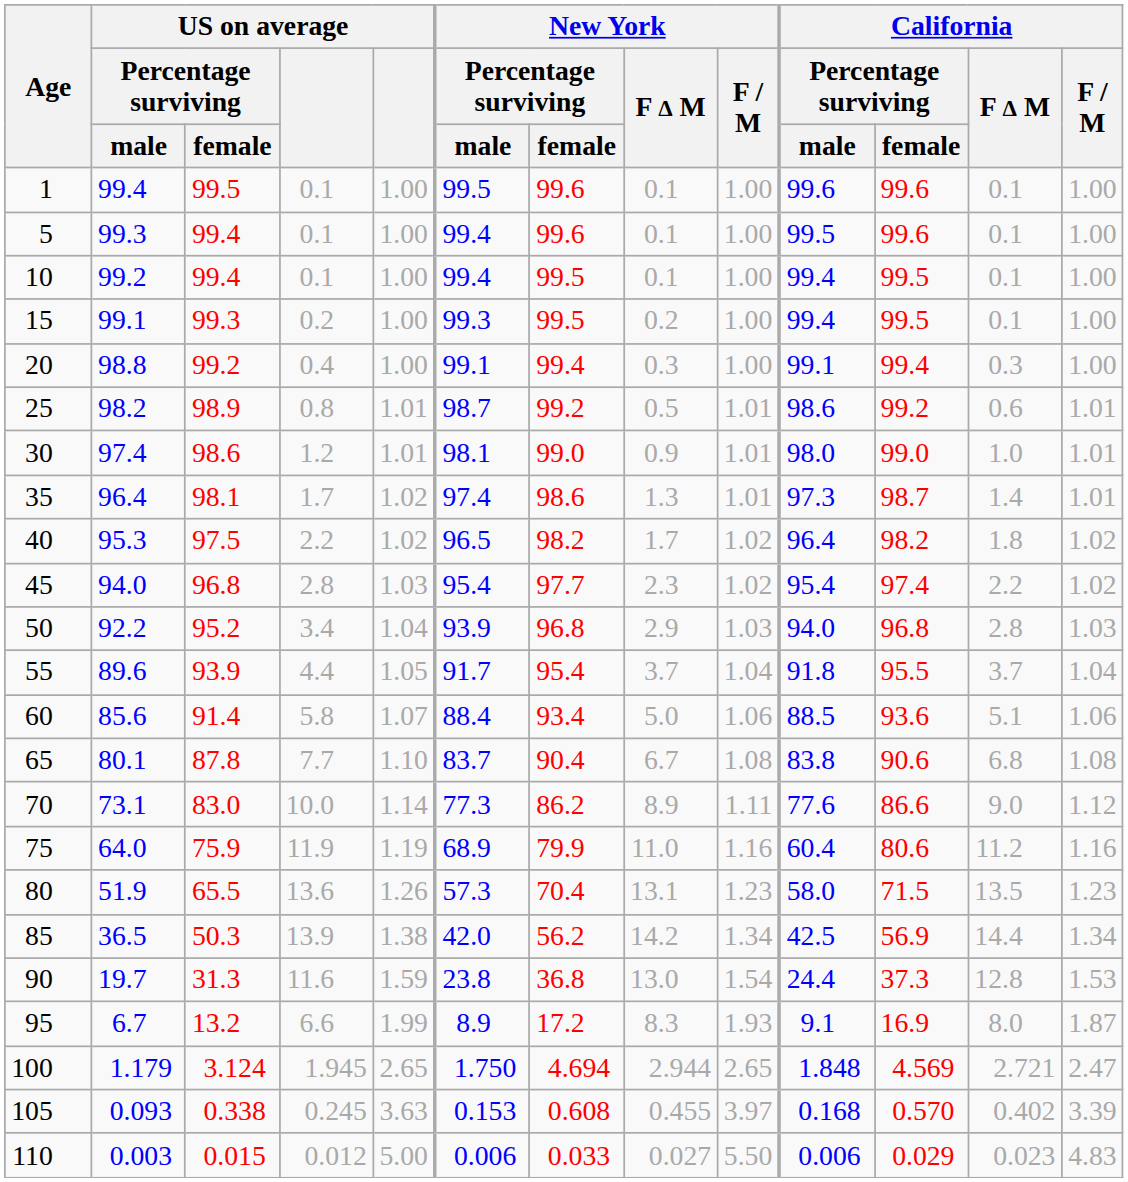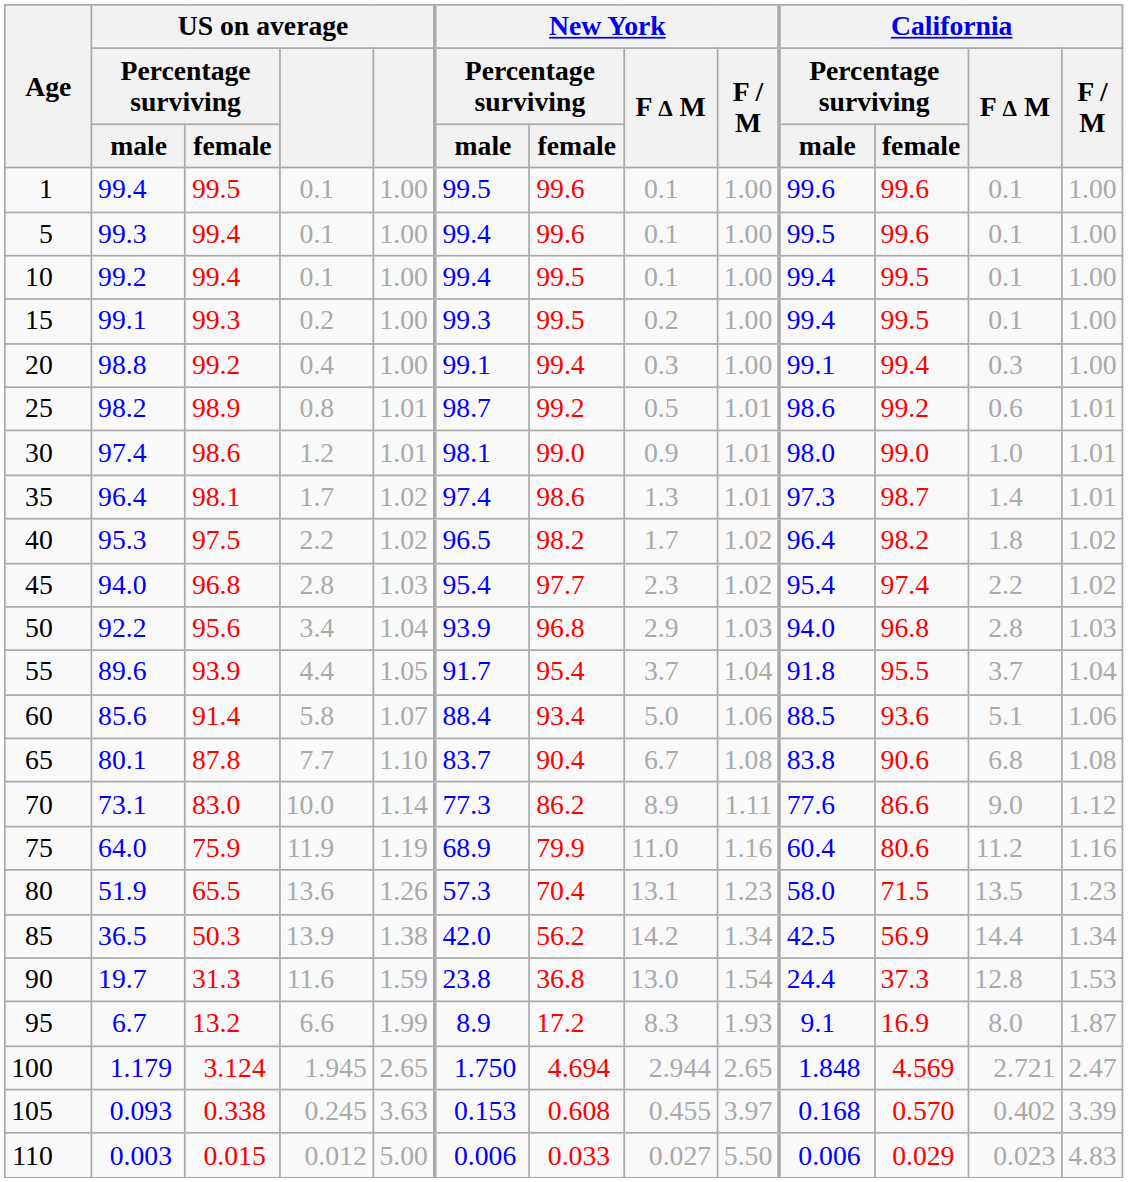 <table class="wikitable mw-datatable sticky-header-multi sortable col5center col9center col13center" style="text-align:right;">
 <tr>
 <th rowspan=3 class="unsortable" style="vertical-align:middle;">Age</th>
 <th colspan=4>US on average</th>
 <th colspan=4 style="border-left-width:2px;"><a href='#'>New York</a></th>
 <th colspan=4 style="border-left-width:2px;"><a href='#'>California</a></th>
 </tr>
 <tr>
 <th colspan=2>Percentage surviving</th>
 <th rowspan=2 class="unsortable" style="vertical-align:middle;width:7ex;"></th>
 <th rowspan=2 class="unsortable" style="vertical-align:middle;width:6ex;"></th>
 <th colspan=2 style="border-left-width:2px;">Percentage surviving</th>
 <th rowspan=2 class="unsortable" style="vertical-align:middle;width:7ex;">F <small>Δ</small> M</th>
 <th rowspan=2 class="unsortable" style="vertical-align:middle;width:6ex;">F / M</th>
 <th colspan=2 style="border-left-width:2px;">Percentage surviving</th>
 <th rowspan=2 class="unsortable" style="vertical-align:middle;width:7ex;">F <small>Δ</small> M</th>
 <th rowspan=2 class="unsortable" style="vertical-align:middle;width:6ex;">F / M</th>
 </tr>
 <tr>
 <th class="unsortable" style="vertical-align:middle;">male</th>
 <th class="unsortable" style="vertical-align:middle;">female</th>
 <th class="unsortable" style="vertical-align:middle;border-left-width:2px;">male</th>
 <th class="unsortable" style="vertical-align:middle;">female</th>
 <th class="unsortable" style="vertical-align:middle;border-left-width:2px;">male</th>
 <th class="unsortable" style="vertical-align:middle;">female</th>
 </tr>
 <tr>
 <td style="padding-right:3ex;">1</td>
 <td style="color:blue;padding-right:3ex;">99.4</td>
 <td style="color:red;padding-right:3ex;">99.5</td>
 <td style="color:darkgray;padding-right:3ex;">0.1</td>
 <td style="color:darkgray;">1.00</td>
 <td style="color:blue;padding-right:3ex;border-left-width:2px;">99.5</td>
 <td style="color:red;padding-right:3ex;">99.6</td>
 <td style="color:darkgray;padding-right:3ex;">0.1</td>
 <td style="color:darkgray;">1.00</td>
 <td style="color:blue;padding-right:3ex;border-left-width:2px;">99.6</td>
 <td style="color:red;padding-right:3ex;">99.6</td>
 <td style="color:darkgray;padding-right:3ex;">0.1</td>
 <td style="color:darkgray;">1.00</td>
 </tr>
 <tr>
 <td style="padding-right:3ex;">5</td>
 <td style="color:blue;padding-right:3ex;">99.3</td>
 <td style="color:red;padding-right:3ex;">99.4</td>
 <td style="color:darkgray;padding-right:3ex;">0.1</td>
 <td style="color:darkgray;">1.00</td>
 <td style="color:blue;padding-right:3ex;border-left-width:2px;">99.4</td>
 <td style="color:red;padding-right:3ex;">99.6</td>
 <td style="color:darkgray;padding-right:3ex;">0.1</td>
 <td style="color:darkgray;">1.00</td>
 <td style="color:blue;padding-right:3ex;border-left-width:2px;">99.5</td>
 <td style="color:red;padding-right:3ex;">99.6</td>
 <td style="color:darkgray;padding-right:3ex;">0.1</td>
 <td style="color:darkgray;">1.00</td>
 </tr>
 <tr>
 <td style="padding-right:3ex;">10</td>
 <td style="color:blue;padding-right:3ex;">99.2</td>
 <td style="color:red;padding-right:3ex;">99.4</td>
 <td style="color:darkgray;padding-right:3ex;">0.1</td>
 <td style="color:darkgray;">1.00</td>
 <td style="color:blue;padding-right:3ex;border-left-width:2px;">99.4</td>
 <td style="color:red;padding-right:3ex;">99.5</td>
 <td style="color:darkgray;padding-right:3ex;">0.1</td>
 <td style="color:darkgray;">1.00</td>
 <td style="color:blue;padding-right:3ex;border-left-width:2px;">99.4</td>
 <td style="color:red;padding-right:3ex;">99.5</td>
 <td style="color:darkgray;padding-right:3ex;">0.1</td>
 <td style="color:darkgray;">1.00</td>
 </tr>
 <tr>
 <td style="padding-right:3ex;">15</td>
 <td style="color:blue;padding-right:3ex;">99.1</td>
 <td style="color:red;padding-right:3ex;">99.3</td>
 <td style="color:darkgray;padding-right:3ex;">0.2</td>
 <td style="color:darkgray;">1.00</td>
 <td style="color:blue;padding-right:3ex;border-left-width:2px;">99.3</td>
 <td style="color:red;padding-right:3ex;">99.5</td>
 <td style="color:darkgray;padding-right:3ex;">0.2</td>
 <td style="color:darkgray;">1.00</td>
 <td style="color:blue;padding-right:3ex;border-left-width:2px;">99.4</td>
 <td style="color:red;padding-right:3ex;">99.5</td>
 <td style="color:darkgray;padding-right:3ex;">0.1</td>
 <td style="color:darkgray;">1.00</td>
 </tr>
 <tr>
 <td style="padding-right:3ex;">20</td>
 <td style="color:blue;padding-right:3ex;">98.8</td>
 <td style="color:red;padding-right:3ex;">99.2</td>
 <td style="color:darkgray;padding-right:3ex;">0.4</td>
 <td style="color:darkgray;">1.00</td>
 <td style="color:blue;padding-right:3ex;border-left-width:2px;">99.1</td>
 <td style="color:red;padding-right:3ex;">99.4</td>
 <td style="color:darkgray;padding-right:3ex;">0.3</td>
 <td style="color:darkgray;">1.00</td>
 <td style="color:blue;padding-right:3ex;border-left-width:2px;">99.1</td>
 <td style="color:red;padding-right:3ex;">99.4</td>
 <td style="color:darkgray;padding-right:3ex;">0.3</td>
 <td style="color:darkgray;">1.00</td>
 </tr>
 <tr>
 <td style="padding-right:3ex;">25</td>
 <td style="color:blue;padding-right:3ex;">98.2</td>
 <td style="color:red;padding-right:3ex;">98.9</td>
 <td style="color:darkgray;padding-right:3ex;">0.8</td>
 <td style="color:darkgray;">1.01</td>
 <td style="color:blue;padding-right:3ex;border-left-width:2px;">98.7</td>
 <td style="color:red;padding-right:3ex;">99.2</td>
 <td style="color:darkgray;padding-right:3ex;">0.5</td>
 <td style="color:darkgray;">1.01</td>
 <td style="color:blue;padding-right:3ex;border-left-width:2px;">98.6</td>
 <td style="color:red;padding-right:3ex;">99.2</td>
 <td style="color:darkgray;padding-right:3ex;">0.6</td>
 <td style="color:darkgray;">1.01</td>
 </tr>
 <tr>
 <td style="padding-right:3ex;">30</td>
 <td style="color:blue;padding-right:3ex;">97.4</td>
 <td style="color:red;padding-right:3ex;">98.6</td>
 <td style="color:darkgray;padding-right:3ex;">1.2</td>
 <td style="color:darkgray;">1.01</td>
 <td style="color:blue;padding-right:3ex;border-left-width:2px;">98.1</td>
 <td style="color:red;padding-right:3ex;">99.0</td>
 <td style="color:darkgray;padding-right:3ex;">0.9</td>
 <td style="color:darkgray;">1.01</td>
 <td style="color:blue;padding-right:3ex;border-left-width:2px;">98.0</td>
 <td style="color:red;padding-right:3ex;">99.0</td>
 <td style="color:darkgray;padding-right:3ex;">1.0</td>
 <td style="color:darkgray;">1.01</td>
 </tr>
 <tr>
 <td style="padding-right:3ex;">35</td>
 <td style="color:blue;padding-right:3ex;">96.4</td>
 <td style="color:red;padding-right:3ex;">98.1</td>
 <td style="color:darkgray;padding-right:3ex;">1.7</td>
 <td style="color:darkgray;">1.02</td>
 <td style="color:blue;padding-right:3ex;border-left-width:2px;">97.4</td>
 <td style="color:red;padding-right:3ex;">98.6</td>
 <td style="color:darkgray;padding-right:3ex;">1.3</td>
 <td style="color:darkgray;">1.01</td>
 <td style="color:blue;padding-right:3ex;border-left-width:2px;">97.3</td>
 <td style="color:red;padding-right:3ex;">98.7</td>
 <td style="color:darkgray;padding-right:3ex;">1.4</td>
 <td style="color:darkgray;">1.01</td>
 </tr>
 <tr>
 <td style="padding-right:3ex;">40</td>
 <td style="color:blue;padding-right:3ex;">95.3</td>
 <td style="color:red;padding-right:3ex;">97.5</td>
 <td style="color:darkgray;padding-right:3ex;">2.2</td>
 <td style="color:darkgray;">1.02</td>
 <td style="color:blue;padding-right:3ex;border-left-width:2px;">96.5</td>
 <td style="color:red;padding-right:3ex;">98.2</td>
 <td style="color:darkgray;padding-right:3ex;">1.7</td>
 <td style="color:darkgray;">1.02</td>
 <td style="color:blue;padding-right:3ex;border-left-width:2px;">96.4</td>
 <td style="color:red;padding-right:3ex;">98.2</td>
 <td style="color:darkgray;padding-right:3ex;">1.8</td>
 <td style="color:darkgray;">1.02</td>
 </tr>
 <tr>
 <td style="padding-right:3ex;">45</td>
 <td style="color:blue;padding-right:3ex;">94.0</td>
 <td style="color:red;padding-right:3ex;">96.8</td>
 <td style="color:darkgray;padding-right:3ex;">2.8</td>
 <td style="color:darkgray;">1.03</td>
 <td style="color:blue;padding-right:3ex;border-left-width:2px;">95.4</td>
 <td style="color:red;padding-right:3ex;">97.7</td>
 <td style="color:darkgray;padding-right:3ex;">2.3</td>
 <td style="color:darkgray;">1.02</td>
 <td style="color:blue;padding-right:3ex;border-left-width:2px;">95.4</td>
 <td style="color:red;padding-right:3ex;">97.4</td>
 <td style="color:darkgray;padding-right:3ex;">2.2</td>
 <td style="color:darkgray;">1.02</td>
 </tr>
 <tr>
 <td style="padding-right:3ex;">50</td>
 <td style="color:blue;padding-right:3ex;">92.2</td>
-<td style="color:red;padding-right:3ex;">95.2</td>
+<td style="color:red;padding-right:3ex;">95.6</td>
 <td style="color:darkgray;padding-right:3ex;">3.4</td>
 <td style="color:darkgray;">1.04</td>
 <td style="color:blue;padding-right:3ex;border-left-width:2px;">93.9</td>
 <td style="color:red;padding-right:3ex;">96.8</td>
 <td style="color:darkgray;padding-right:3ex;">2.9</td>
 <td style="color:darkgray;">1.03</td>
 <td style="color:blue;padding-right:3ex;border-left-width:2px;">94.0</td>
 <td style="color:red;padding-right:3ex;">96.8</td>
 <td style="color:darkgray;padding-right:3ex;">2.8</td>
 <td style="color:darkgray;">1.03</td>
 </tr>
 <tr>
 <td style="padding-right:3ex;">55</td>
 <td style="color:blue;padding-right:3ex;">89.6</td>
 <td style="color:red;padding-right:3ex;">93.9</td>
 <td style="color:darkgray;padding-right:3ex;">4.4</td>
 <td style="color:darkgray;">1.05</td>
 <td style="color:blue;padding-right:3ex;border-left-width:2px;">91.7</td>
 <td style="color:red;padding-right:3ex;">95.4</td>
 <td style="color:darkgray;padding-right:3ex;">3.7</td>
 <td style="color:darkgray;">1.04</td>
 <td style="color:blue;padding-right:3ex;border-left-width:2px;">91.8</td>
 <td style="color:red;padding-right:3ex;">95.5</td>
 <td style="color:darkgray;padding-right:3ex;">3.7</td>
 <td style="color:darkgray;">1.04</td>
 </tr>
 <tr>
 <td style="padding-right:3ex;">60</td>
 <td style="color:blue;padding-right:3ex;">85.6</td>
 <td style="color:red;padding-right:3ex;">91.4</td>
 <td style="color:darkgray;padding-right:3ex;">5.8</td>
 <td style="color:darkgray;">1.07</td>
 <td style="color:blue;padding-right:3ex;border-left-width:2px;">88.4</td>
 <td style="color:red;padding-right:3ex;">93.4</td>
 <td style="color:darkgray;padding-right:3ex;">5.0</td>
 <td style="color:darkgray;">1.06</td>
 <td style="color:blue;padding-right:3ex;border-left-width:2px;">88.5</td>
 <td style="color:red;padding-right:3ex;">93.6</td>
 <td style="color:darkgray;padding-right:3ex;">5.1</td>
 <td style="color:darkgray;">1.06</td>
 </tr>
 <tr>
 <td style="padding-right:3ex;">65</td>
 <td style="color:blue;padding-right:3ex;">80.1</td>
 <td style="color:red;padding-right:3ex;">87.8</td>
 <td style="color:darkgray;padding-right:3ex;">7.7</td>
 <td style="color:darkgray;">1.10</td>
 <td style="color:blue;padding-right:3ex;border-left-width:2px;">83.7</td>
 <td style="color:red;padding-right:3ex;">90.4</td>
 <td style="color:darkgray;padding-right:3ex;">6.7</td>
 <td style="color:darkgray;">1.08</td>
 <td style="color:blue;padding-right:3ex;border-left-width:2px;">83.8</td>
 <td style="color:red;padding-right:3ex;">90.6</td>
 <td style="color:darkgray;padding-right:3ex;">6.8</td>
 <td style="color:darkgray;">1.08</td>
 </tr>
 <tr>
 <td style="padding-right:3ex;">70</td>
 <td style="color:blue;padding-right:3ex;">73.1</td>
 <td style="color:red;padding-right:3ex;">83.0</td>
 <td style="color:darkgray;padding-right:3ex;">10.0</td>
 <td style="color:darkgray;">1.14</td>
 <td style="color:blue;padding-right:3ex;border-left-width:2px;">77.3</td>
 <td style="color:red;padding-right:3ex;">86.2</td>
 <td style="color:darkgray;padding-right:3ex;">8.9</td>
 <td style="color:darkgray;">1.11</td>
 <td style="color:blue;padding-right:3ex;border-left-width:2px;">77.6</td>
 <td style="color:red;padding-right:3ex;">86.6</td>
 <td style="color:darkgray;padding-right:3ex;">9.0</td>
 <td style="color:darkgray;">1.12</td>
 </tr>
 <tr>
 <td style="padding-right:3ex;">75</td>
 <td style="color:blue;padding-right:3ex;">64.0</td>
 <td style="color:red;padding-right:3ex;">75.9</td>
 <td style="color:darkgray;padding-right:3ex;">11.9</td>
 <td style="color:darkgray;">1.19</td>
 <td style="color:blue;padding-right:3ex;border-left-width:2px;">68.9</td>
 <td style="color:red;padding-right:3ex;">79.9</td>
 <td style="color:darkgray;padding-right:3ex;">11.0</td>
 <td style="color:darkgray;">1.16</td>
 <td style="color:blue;padding-right:3ex;border-left-width:2px;">60.4</td>
 <td style="color:red;padding-right:3ex;">80.6</td>
 <td style="color:darkgray;padding-right:3ex;">11.2</td>
 <td style="color:darkgray;">1.16</td>
 </tr>
 <tr>
 <td style="padding-right:3ex;">80</td>
 <td style="color:blue;padding-right:3ex;">51.9</td>
 <td style="color:red;padding-right:3ex;">65.5</td>
 <td style="color:darkgray;padding-right:3ex;">13.6</td>
 <td style="color:darkgray;">1.26</td>
 <td style="color:blue;padding-right:3ex;border-left-width:2px;">57.3</td>
 <td style="color:red;padding-right:3ex;">70.4</td>
 <td style="color:darkgray;padding-right:3ex;">13.1</td>
 <td style="color:darkgray;">1.23</td>
 <td style="color:blue;padding-right:3ex;border-left-width:2px;">58.0</td>
 <td style="color:red;padding-right:3ex;">71.5</td>
 <td style="color:darkgray;padding-right:3ex;">13.5</td>
 <td style="color:darkgray;">1.23</td>
 </tr>
 <tr>
 <td style="padding-right:3ex;">85</td>
 <td style="color:blue;padding-right:3ex;">36.5</td>
 <td style="color:red;padding-right:3ex;">50.3</td>
 <td style="color:darkgray;padding-right:3ex;">13.9</td>
 <td style="color:darkgray;">1.38</td>
 <td style="color:blue;padding-right:3ex;border-left-width:2px;">42.0</td>
 <td style="color:red;padding-right:3ex;">56.2</td>
 <td style="color:darkgray;padding-right:3ex;">14.2</td>
 <td style="color:darkgray;">1.34</td>
 <td style="color:blue;padding-right:3ex;border-left-width:2px;">42.5</td>
 <td style="color:red;padding-right:3ex;">56.9</td>
 <td style="color:darkgray;padding-right:3ex;">14.4</td>
 <td style="color:darkgray;">1.34</td>
 </tr>
 <tr>
 <td style="padding-right:3ex;">90</td>
 <td style="color:blue;padding-right:3ex;">19.7</td>
 <td style="color:red;padding-right:3ex;">31.3</td>
 <td style="color:darkgray;padding-right:3ex;">11.6</td>
 <td style="color:darkgray;">1.59</td>
 <td style="color:blue;padding-right:3ex;border-left-width:2px;">23.8</td>
 <td style="color:red;padding-right:3ex;">36.8</td>
 <td style="color:darkgray;padding-right:3ex;">13.0</td>
 <td style="color:darkgray;">1.54</td>
 <td style="color:blue;padding-right:3ex;border-left-width:2px;">24.4</td>
 <td style="color:red;padding-right:3ex;">37.3</td>
 <td style="color:darkgray;padding-right:3ex;">12.8</td>
 <td style="color:darkgray;">1.53</td>
 </tr>
 <tr>
 <td style="padding-right:3ex;">95</td>
 <td style="color:blue;padding-right:3ex;">6.7</td>
 <td style="color:red;padding-right:3ex;">13.2</td>
 <td style="color:darkgray;padding-right:3ex;">6.6</td>
 <td style="color:darkgray;">1.99</td>
 <td style="color:blue;padding-right:3ex;border-left-width:2px;">8.9</td>
 <td style="color:red;padding-right:3ex;">17.2</td>
 <td style="color:darkgray;padding-right:3ex;">8.3</td>
 <td style="color:darkgray;">1.93</td>
 <td style="color:blue;padding-right:3ex;border-left-width:2px;">9.1</td>
 <td style="color:red;padding-right:3ex;">16.9</td>
 <td style="color:darkgray;padding-right:3ex;">8.0</td>
 <td style="color:darkgray;">1.87</td>
 </tr>
 <tr>
 <td style="padding-right:3ex;">100</td>
 <td style="color:blue;padding-right:1ex;">1.179</td>
 <td style="color:red;padding-right:1ex;">3.124</td>
 <td style="color:darkgray;">1.945</td>
 <td style="color:darkgray;">2.65</td>
 <td style="color:blue;padding-right:1ex;border-left-width:2px;">1.750</td>
 <td style="color:red;padding-right:1ex;">4.694</td>
 <td style="color:darkgray;">2.944</td>
 <td style="color:darkgray;">2.65</td>
 <td style="color:blue;padding-right:1ex;border-left-width:2px;">1.848</td>
 <td style="color:red;padding-right:1ex;">4.569</td>
 <td style="color:darkgray;">2.721</td>
 <td style="color:darkgray;">2.47</td>
 </tr>
 <tr>
 <td style="padding-right:3ex;">105</td>
 <td style="color:blue;padding-right:1ex;">0.093</td>
 <td style="color:red;padding-right:1ex;">0.338</td>
 <td style="color:darkgray;">0.245</td>
 <td style="color:darkgray;">3.63</td>
 <td style="color:blue;padding-right:1ex;border-left-width:2px;">0.153</td>
 <td style="color:red;padding-right:1ex;">0.608</td>
 <td style="color:darkgray;">0.455</td>
 <td style="color:darkgray;">3.97</td>
 <td style="color:blue;padding-right:1ex;border-left-width:2px;">0.168</td>
 <td style="color:red;padding-right:1ex;">0.570</td>
 <td style="color:darkgray;">0.402</td>
 <td style="color:darkgray;">3.39</td>
 </tr>
 <tr>
 <td style="padding-right:3ex;">110</td>
 <td style="color:blue;padding-right:1ex;">0.003</td>
 <td style="color:red;padding-right:1ex;">0.015</td>
 <td style="color:darkgray;">0.012</td>
 <td style="color:darkgray;">5.00</td>
 <td style="color:blue;padding-right:1ex;border-left-width:2px;">0.006</td>
 <td style="color:red;padding-right:1ex;">0.033</td>
 <td style="color:darkgray;">0.027</td>
 <td style="color:darkgray;">5.50</td>
 <td style="color:blue;padding-right:1ex;border-left-width:2px;">0.006</td>
 <td style="color:red;padding-right:1ex;">0.029</td>
 <td style="color:darkgray;">0.023</td>
 <td style="color:darkgray;">4.83</td>
 </tr>
 </table>
